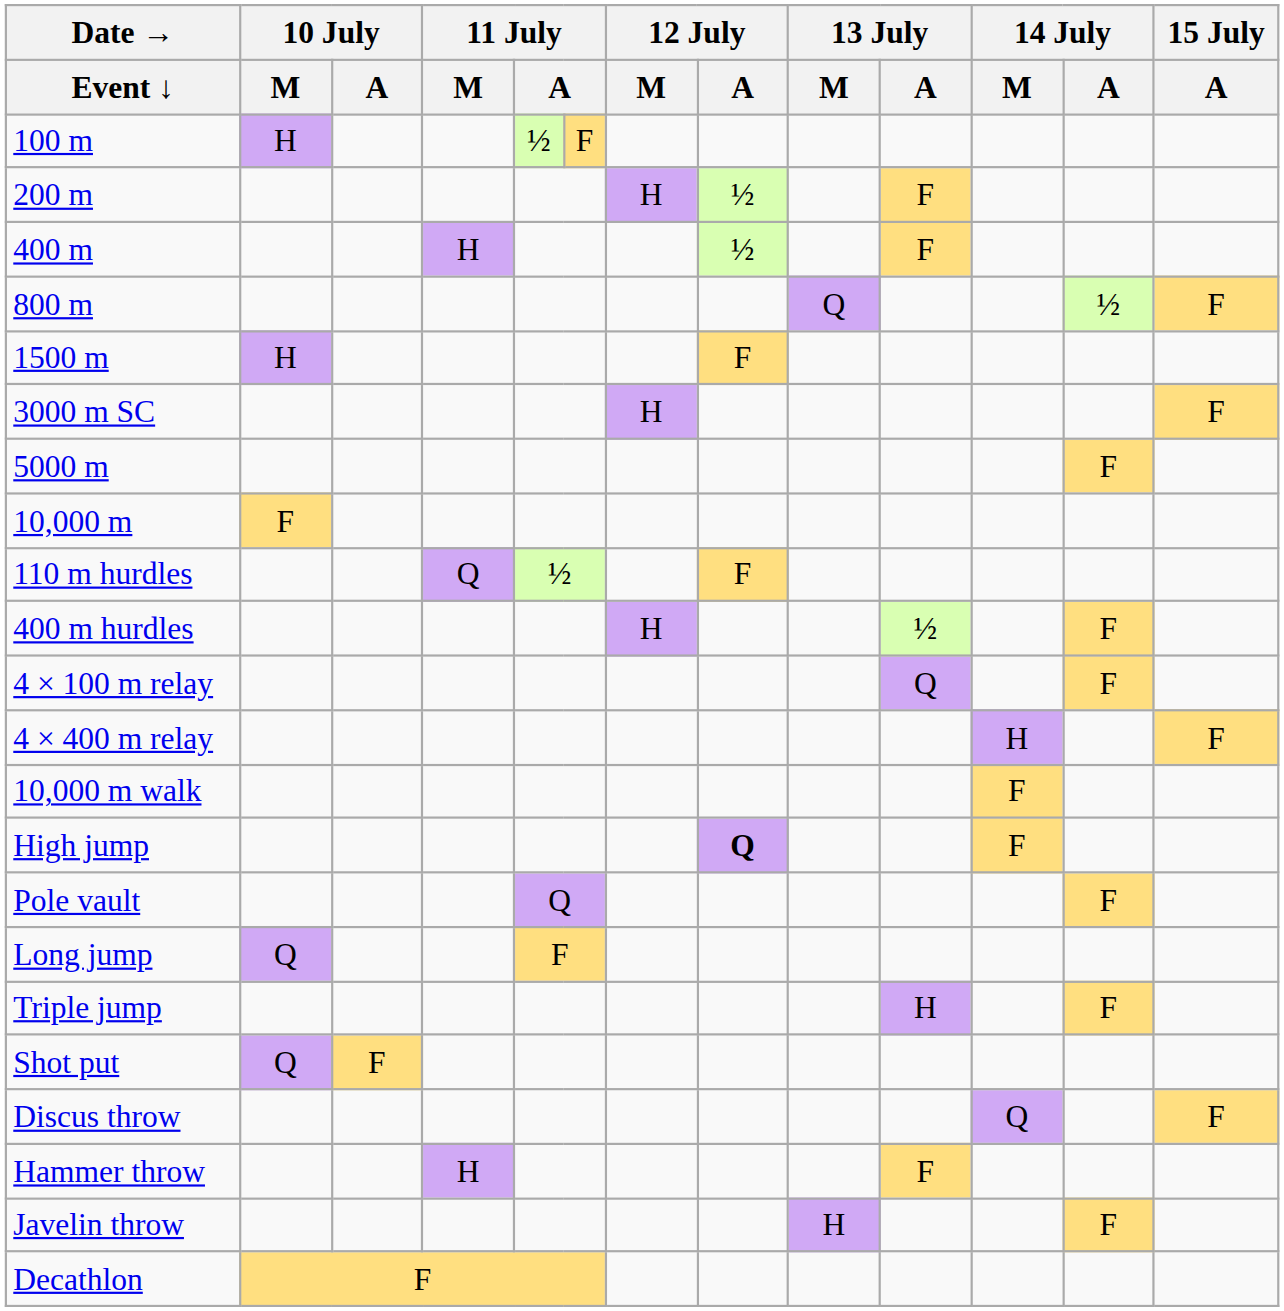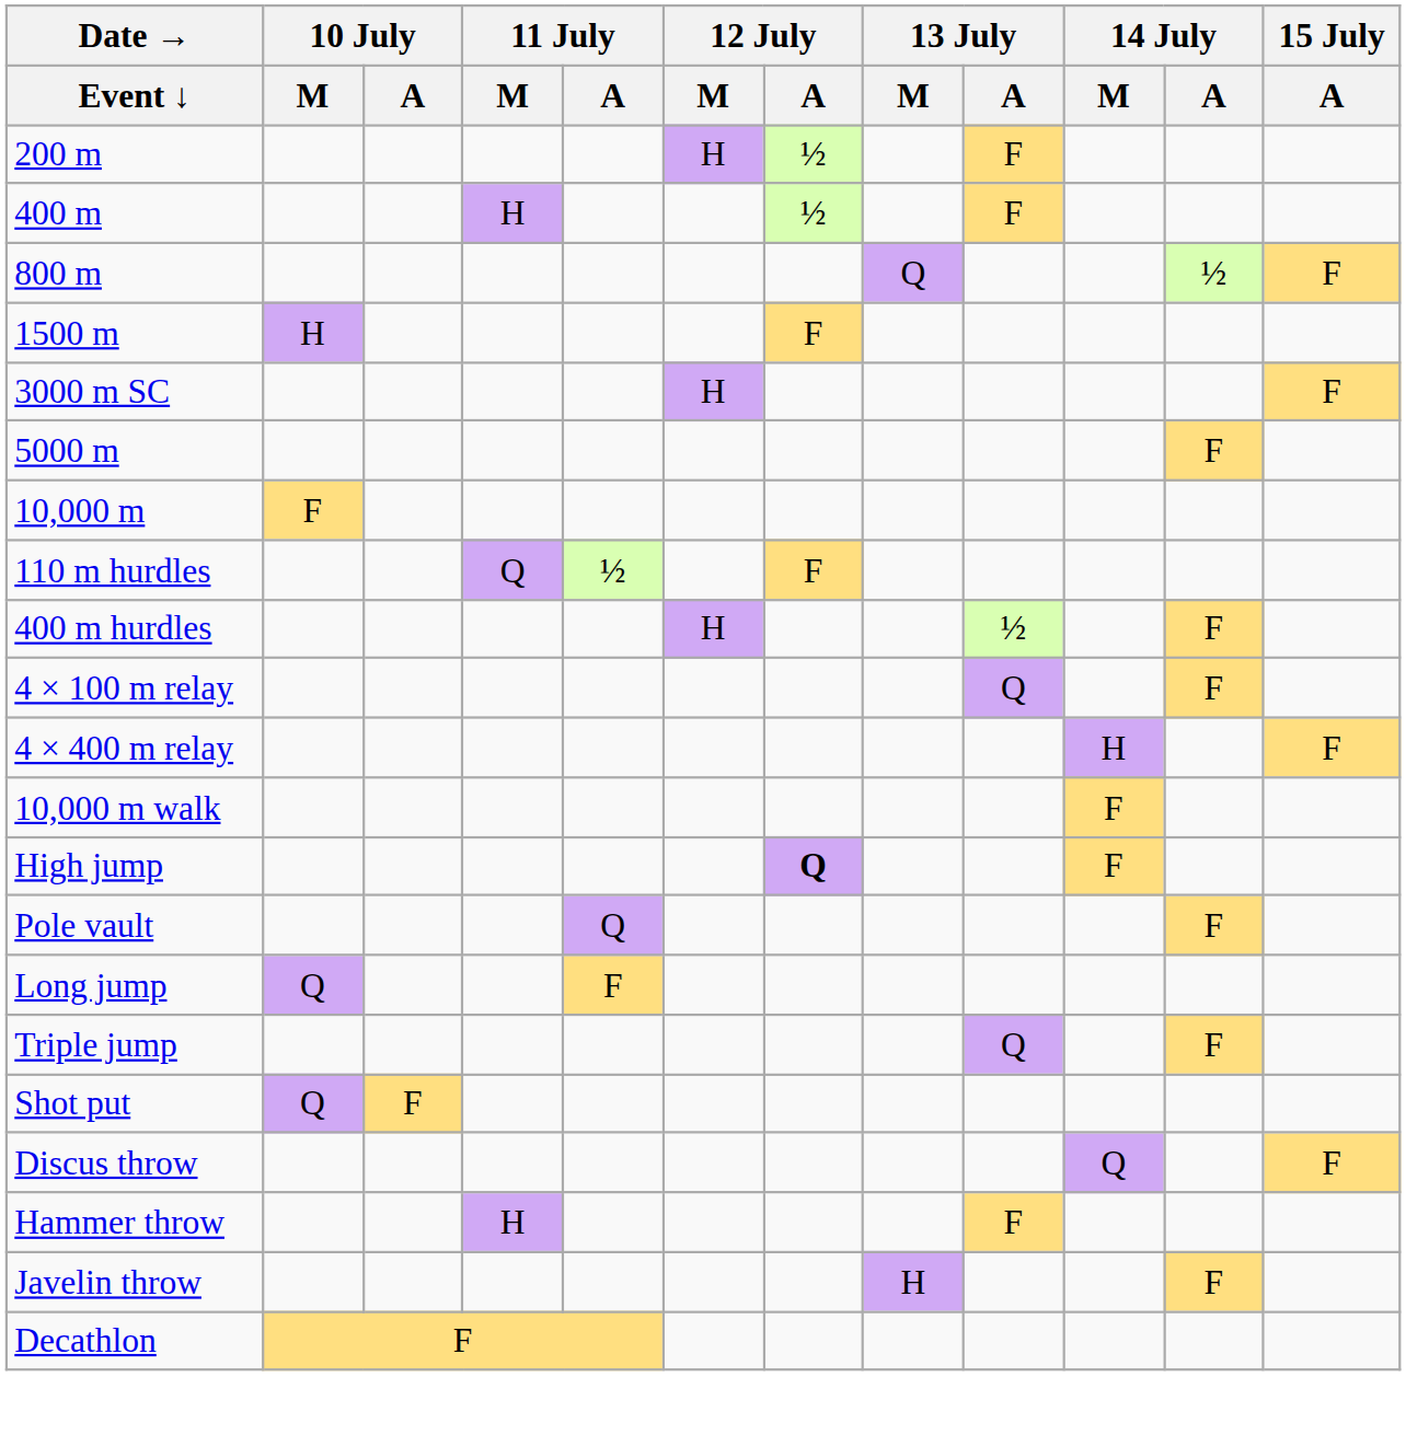 <table class="wikitable" style="text-align:center; margin:0.5em auto; font-size:90%; line-height:1.25em;">
 <tr>
 <th>Date →</th>
 <th colspan=2>10 July</th>
 <th colspan=3>11 July</th>
 <th colspan=2>12 July</th>
 <th colspan=2>13 July</th>
 <th colspan=2>14 July</th>
 <th>15 July</th>
 </tr>
 <tr>
 <th width="100px">Event ↓</th>
 <th width="35px">M</th>
 <th width="35px">A</th>
 <th width="35px">M</th>
 <th width="35px" colspan=2>A</th>
 <th width="35px">M</th>
 <th width="35px">A</th>
 <th width="35px">M</th>
 <th width="35px">A</th>
 <th width="35px">M</th>
 <th width="35px">A</th>
 <th width="50px">A</th>
-</tr>
-<tr>
-<td align="left"><a href='#'>100 m</a></td>
-<td bgcolor="#D0A9F5">H</td>
-<td></td>
-<td></td>
-<td bgcolor="#D9FFB2">½</td>
-<td bgcolor="#FFDF80">F</td>
-<td></td>
-<td></td>
-<td></td>
-<td></td>
-<td></td>
-<td></td>
-<td></td>
 </tr>
 <tr>
 <td align="left"><a href='#'>200 m</a></td>
 <td></td>
 <td></td>
 <td></td>
 <td colspan=2></td>
 <td bgcolor="#D0A9F5">H</td>
 <td bgcolor="#D9FFB2">½</td>
 <td></td>
 <td bgcolor="#FFDF80">F</td>
 <td></td>
 <td></td>
 <td></td>
 </tr>
 <tr>
 <td align="left"><a href='#'>400 m</a></td>
 <td></td>
 <td></td>
 <td bgcolor="#D0A9F5">H</td>
 <td colspan=2></td>
 <td></td>
 <td bgcolor="#D9FFB2">½</td>
 <td></td>
 <td bgcolor="#FFDF80">F</td>
 <td></td>
 <td></td>
 <td></td>
 </tr>
 <tr>
 <td align="left"><a href='#'>800 m</a></td>
 <td></td>
 <td></td>
 <td></td>
 <td colspan=2></td>
 <td></td>
 <td></td>
 <td bgcolor="#D0A9F5">Q</td>
 <td></td>
 <td></td>
 <td bgcolor="#D9FFB2">½</td>
 <td bgcolor="#FFDF80">F</td>
 </tr>
 <tr>
 <td align="left"><a href='#'>1500 m</a></td>
 <td bgcolor="#D0A9F5">H</td>
 <td></td>
 <td></td>
 <td colspan=2></td>
 <td></td>
 <td bgcolor="#FFDF80">F</td>
 <td></td>
 <td></td>
 <td></td>
 <td></td>
 <td></td>
 </tr>
 <tr>
 <td align="left"><a href='#'>3000 m SC</a></td>
 <td></td>
 <td></td>
 <td></td>
 <td colspan=2></td>
 <td bgcolor="#D0A9F5">H</td>
 <td></td>
 <td></td>
 <td></td>
 <td></td>
 <td></td>
 <td bgcolor="#FFDF80">F</td>
 </tr>
 <tr>
 <td align="left"><a href='#'>5000 m</a></td>
 <td></td>
 <td></td>
 <td></td>
 <td colspan=2></td>
 <td></td>
 <td></td>
 <td></td>
 <td></td>
 <td></td>
 <td bgcolor="#FFDF80">F</td>
 <td></td>
 </tr>
 <tr>
 <td align="left"><a href='#'>10,000 m</a></td>
 <td bgcolor="#FFDF80">F</td>
 <td></td>
 <td></td>
 <td colspan=2></td>
 <td></td>
 <td></td>
 <td></td>
 <td></td>
 <td></td>
 <td></td>
 <td></td>
 </tr>
 <tr>
 <td align="left"><a href='#'>110 m hurdles</a></td>
 <td></td>
 <td></td>
 <td bgcolor="#D0A9F5">Q</td>
 <td colspan=2 bgcolor="#D9FFB2">½</td>
 <td></td>
 <td bgcolor="#FFDF80">F</td>
 <td></td>
 <td></td>
 <td></td>
 <td></td>
 <td></td>
 </tr>
 <tr>
 <td align="left"><a href='#'>400 m hurdles</a></td>
 <td></td>
 <td></td>
 <td></td>
 <td colspan=2></td>
 <td bgcolor="#D0A9F5">H</td>
 <td></td>
 <td></td>
 <td bgcolor="#D9FFB2">½</td>
 <td></td>
 <td bgcolor="#FFDF80">F</td>
 <td></td>
 </tr>
 <tr>
 <td align="left"><a href='#'>4 × 100 m relay</a></td>
 <td></td>
 <td></td>
 <td></td>
 <td colspan=2></td>
 <td></td>
 <td></td>
 <td></td>
 <td bgcolor="#D0A9F5">Q</td>
 <td></td>
 <td bgcolor="#FFDF80">F</td>
 <td></td>
 </tr>
 <tr>
 <td align="left"><a href='#'>4 × 400 m relay</a></td>
 <td></td>
 <td></td>
 <td></td>
 <td colspan=2></td>
 <td></td>
 <td></td>
 <td></td>
 <td></td>
 <td bgcolor="#D0A9F5">H</td>
 <td></td>
 <td bgcolor="#FFDF80">F</td>
 </tr>
 <tr>
 <td align="left"><a href='#'>10,000 m walk</a></td>
 <td></td>
 <td></td>
 <td></td>
 <td colspan=2></td>
 <td></td>
 <td></td>
 <td></td>
 <td></td>
 <td bgcolor="#FFDF80">F</td>
 <td></td>
 <td></td>
 </tr>
 <tr>
 <td align="left"><a href='#'>High jump</a></td>
 <td></td>
 <td></td>
 <td></td>
 <td colspan=2></td>
 <td></td>
 <td bgcolor="#D0A9F5"><strong>Q</strong></td>
 <td></td>
 <td></td>
 <td bgcolor="#FFDF80">F</td>
 <td></td>
 <td></td>
 </tr>
 <tr>
 <td align="left"><a href='#'>Pole vault</a></td>
 <td></td>
 <td></td>
 <td></td>
 <td bgcolor="#D0A9F5" colspan=2>Q</td>
 <td></td>
 <td></td>
 <td></td>
 <td></td>
 <td></td>
 <td bgcolor="#FFDF80">F</td>
 <td></td>
 </tr>
 <tr>
 <td align="left"><a href='#'>Long jump</a></td>
 <td bgcolor="#D0A9F5">Q</td>
 <td></td>
 <td></td>
 <td bgcolor="#FFDF80" colspan=2>F</td>
 <td></td>
 <td></td>
 <td></td>
 <td></td>
 <td></td>
 <td></td>
 <td></td>
 </tr>
 <tr>
 <td align="left"><a href='#'>Triple jump</a></td>
 <td></td>
 <td></td>
 <td></td>
 <td colspan=2></td>
 <td></td>
 <td></td>
 <td></td>
-<td bgcolor="#D0A9F5">H</td>
+<td bgcolor="#D0A9F5">Q</td>
 <td></td>
 <td bgcolor="#FFDF80">F</td>
 <td></td>
 </tr>
 <tr>
 <td align="left"><a href='#'>Shot put</a></td>
 <td bgcolor="#D0A9F5">Q</td>
 <td bgcolor="#FFDF80">F</td>
 <td></td>
 <td colspan=2></td>
 <td></td>
 <td></td>
 <td></td>
 <td></td>
 <td></td>
 <td></td>
 <td></td>
 </tr>
 <tr>
 <td align="left"><a href='#'>Discus throw</a></td>
 <td></td>
 <td></td>
 <td></td>
 <td colspan=2></td>
 <td></td>
 <td></td>
 <td></td>
 <td></td>
 <td bgcolor="#D0A9F5">Q</td>
 <td></td>
 <td bgcolor="#FFDF80">F</td>
 </tr>
 <tr>
 <td align="left"><a href='#'>Hammer throw</a></td>
 <td></td>
 <td></td>
 <td bgcolor="#D0A9F5">H</td>
 <td colspan=2></td>
 <td></td>
 <td></td>
 <td></td>
 <td bgcolor="#FFDF80">F</td>
 <td></td>
 <td></td>
 <td></td>
 </tr>
 <tr>
 <td align="left"><a href='#'>Javelin throw</a></td>
 <td></td>
 <td></td>
 <td></td>
 <td colspan=2></td>
 <td></td>
 <td></td>
 <td bgcolor="#D0A9F5">H</td>
 <td></td>
 <td></td>
 <td bgcolor="#FFDF80">F</td>
 <td></td>
 </tr>
 <tr>
 <td align="left"><a href='#'>Decathlon</a></td>
 <td bgcolor="#FFDF80" colspan=5>F</td>
 <td></td>
 <td></td>
 <td></td>
 <td></td>
 <td></td>
 <td></td>
 <td></td>
 </tr>
 </table>
